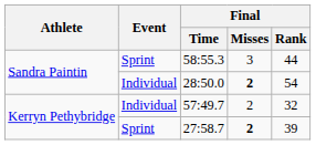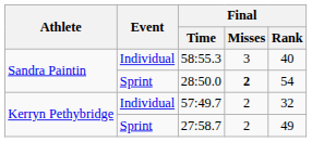 <table class="wikitable" style="font-size:90%">
 <tr>
 <th rowspan="2">Athlete</th>
 <th rowspan="2">Event</th>
 <th colspan="3">Final</th>
 </tr>
 <tr>
 <th>Time</th>
 <th>Misses</th>
 <th>Rank</th>
 </tr>
 <tr align="center">
 <td align="left" rowspan=2><a href='#'>Sandra Paintin</a></td>
-<td align="left"><a href='#'>Sprint</a></td>
+<td align="left"><a href='#'>Individual</a></td>
 <td>58:55.3</td>
 <td>3</td>
-<td>44</td>
+<td>40</td>
 </tr>
 <tr align="center">
-<td align="left"><a href='#'>Individual</a></td>
+<td align="left"><a href='#'>Sprint</a></td>
 <td>28:50.0</td>
 <td><strong>2</strong></td>
 <td>54</td>
 </tr>
 <tr align="center">
 <td align="left" rowspan=2><a href='#'>Kerryn Pethybridge</a></td>
 <td align="left"><a href='#'>Individual</a></td>
 <td>57:49.7</td>
 <td>2</td>
 <td>32</td>
 </tr>
 <tr align="center">
 <td align="left"><a href='#'>Sprint</a></td>
 <td>27:58.7</td>
-<td><strong>2</strong></td>
-<td>39</td>
+<td>2</td>
+<td>49</td>
 </tr>
 </table>
